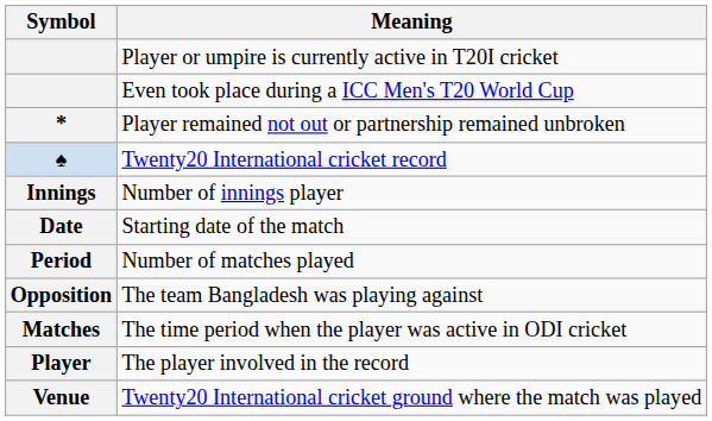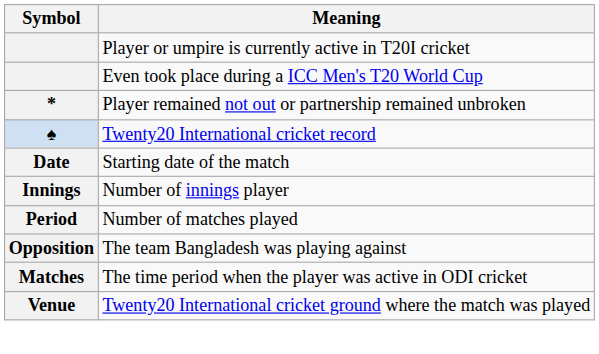 <table class="wikitable plainrowheaders">
 <tr>
 <th scope=col>Symbol</th>
 <th scope=col>Meaning</th>
 </tr>
 <tr>
 <th scope=row></th>
 <td>Player or umpire is currently active in T20I cricket</td>
 </tr>
 <tr>
 <th scope=row></th>
 <td>Even took place during a <a href='#'>ICC Men's T20 World Cup</a></td>
 </tr>
 <tr>
 <th scope=row>*</th>
 <td>Player remained <a href='#'>not out</a> or partnership remained unbroken</td>
 </tr>
 <tr>
 <th scope=row style=background:#cee0f2;>♠</th>
 <td><a href='#'>Twenty20 International cricket record</a></td>
 </tr>
 <tr>
+<th scope=row>Date</th>
+<td>Starting date of the match</td>
+</tr>
+<tr>
 <th scope=row>Innings</th>
 <td>Number of <a href='#'>innings</a> player</td>
-</tr>
-<tr>
-<th scope=row>Date</th>
-<td>Starting date of the match</td>
 </tr>
 <tr>
 <th scope=row>Period</th>
 <td>Number of matches played</td>
 </tr>
 <tr>
 <th scope=row>Opposition</th>
 <td>The team Bangladesh was playing against</td>
 </tr>
 <tr>
 <th scope=row>Matches</th>
 <td>The time period when the player was active in ODI cricket</td>
 </tr>
 <tr>
-<th scope=row>Player</th>
-<td>The player involved in the record</td>
-</tr>
-<tr>
 <th scope=row>Venue</th>
 <td><a href='#'>Twenty20 International cricket ground</a> where the match was played</td>
 </tr>
 </table>
